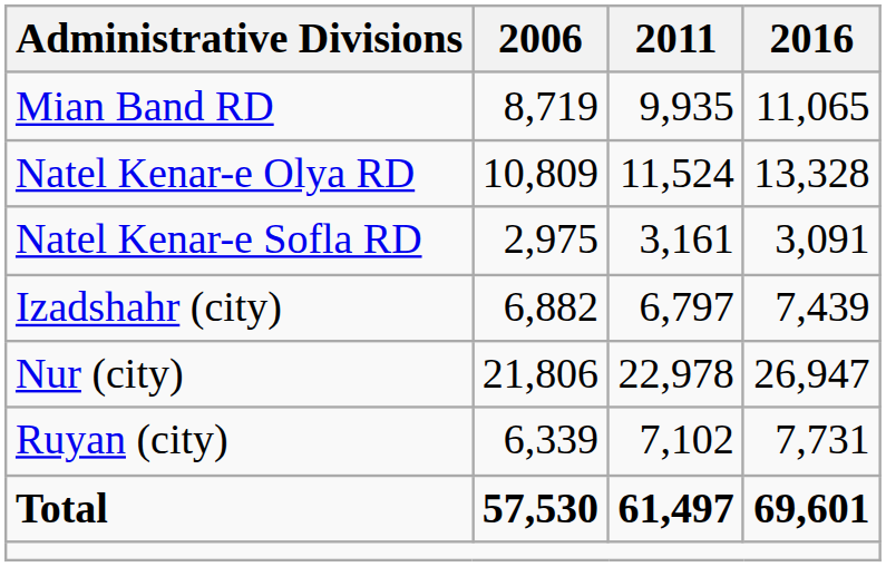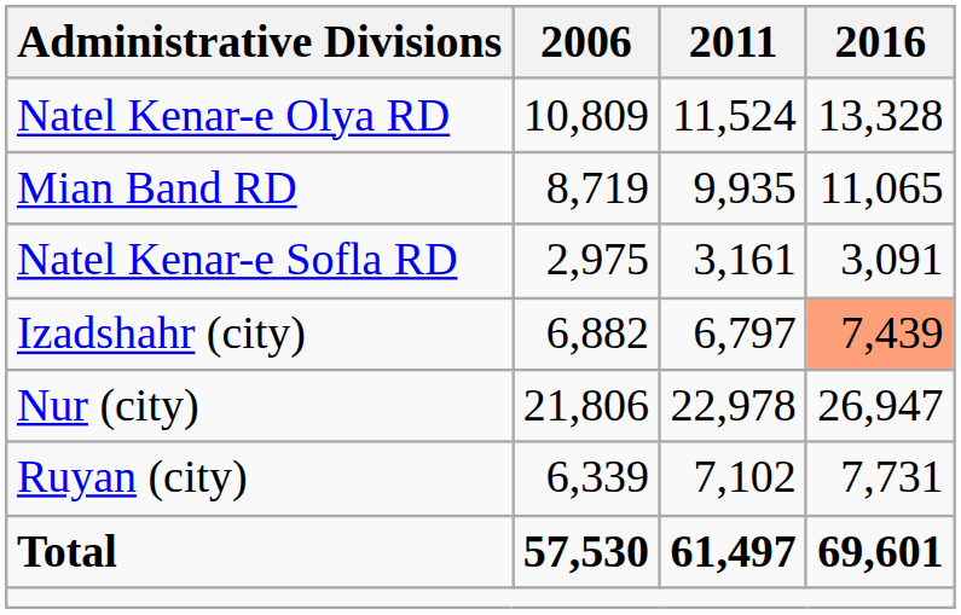 <table class="wikitable">
 <tr>
 <th>Administrative Divisions</th>
 <th>2006</th>
 <th>2011</th>
 <th>2016</th>
 </tr>
 <tr>
+<td><a href='#'>Natel Kenar-e Olya RD</a></td>
+<td style="text-align: right;">10,809</td>
+<td style="text-align: right;">11,524</td>
+<td style="text-align: right;">13,328</td>
+</tr>
+<tr>
 <td><a href='#'>Mian Band RD</a></td>
 <td style="text-align: right;">8,719</td>
 <td style="text-align: right;">9,935</td>
 <td style="text-align: right;">11,065</td>
-</tr>
-<tr>
-<td><a href='#'>Natel Kenar-e Olya RD</a></td>
-<td style="text-align: right;">10,809</td>
-<td style="text-align: right;">11,524</td>
-<td style="text-align: right;">13,328</td>
 </tr>
 <tr>
 <td><a href='#'>Natel Kenar-e Sofla RD</a></td>
 <td style="text-align: right;">2,975</td>
 <td style="text-align: right;">3,161</td>
 <td style="text-align: right;">3,091</td>
 </tr>
 <tr>
 <td><a href='#'>Izadshahr</a> (city)</td>
 <td style="text-align: right;">6,882</td>
 <td style="text-align: right;">6,797</td>
-<td style="text-align: right;">7,439</td>
+<td style="background: lightsalmon; text-align: right;">7,439</td>
 </tr>
 <tr>
 <td><a href='#'>Nur</a> (city)</td>
 <td style="text-align: right;">21,806</td>
 <td style="text-align: right;">22,978</td>
 <td style="text-align: right;">26,947</td>
 </tr>
 <tr>
 <td><a href='#'>Ruyan</a> (city)</td>
 <td style="text-align: right;">6,339</td>
 <td style="text-align: right;">7,102</td>
 <td style="text-align: right;">7,731</td>
 </tr>
 <tr>
 <td><strong>Total</strong></td>
 <td style="text-align: right;"><strong>57,530</strong></td>
 <td style="text-align: right;"><strong>61,497</strong></td>
 <td style="text-align: right;"><strong>69,601</strong></td>
 </tr>
 <tr>
 <td colspan=4></td>
 </tr>
 </table>
